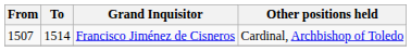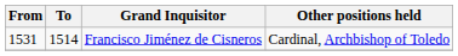 <table class="wikitable">
 <tr>
 <th>From</th>
 <th>To</th>
 <th>Grand Inquisitor</th>
 <th>Other positions held</th>
 </tr>
 <tr>
-<td>1507</td>
+<td>1531</td>
 <td>1514</td>
 <td><a href='#'>Francisco Jiménez de Cisneros</a></td>
 <td>Cardinal, <a href='#'>Archbishop of Toledo</a></td>
 </tr>
 <tr>
 </tr>
 </table>
